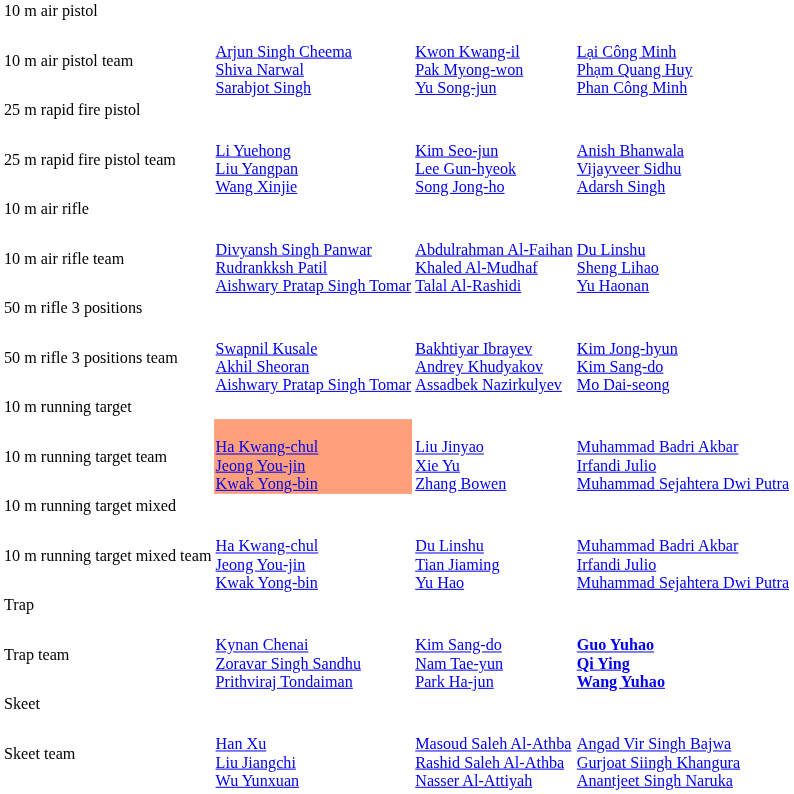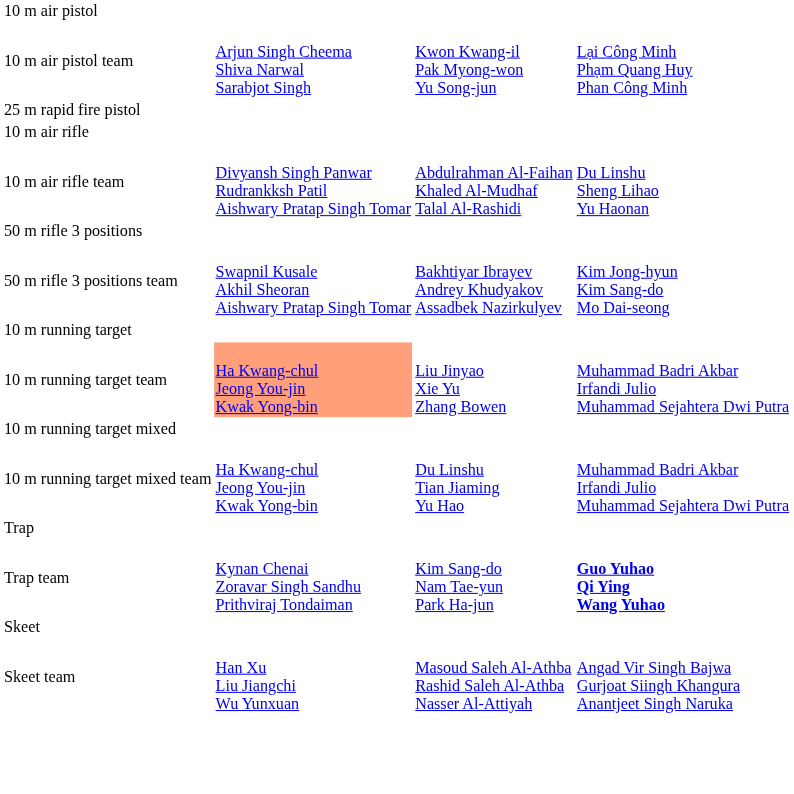 <table>
 <tr>
 <td>10 m air pistol<br></td>
 <td></td>
 <td></td>
 <td></td>
 </tr>
 <tr>
 <td>10 m air pistol team<br></td>
 <td><br><a href='#'>Arjun Singh Cheema</a><br><a href='#'>Shiva Narwal</a><br><a href='#'>Sarabjot Singh</a></td>
 <td><br><a href='#'>Kwon Kwang-il</a><br><a href='#'>Pak Myong-won</a><br><a href='#'>Yu Song-jun</a></td>
 <td><br><a href='#'>Lại Công Minh</a><br><a href='#'>Phạm Quang Huy</a><br><a href='#'>Phan Công Minh</a></td>
 </tr>
 <tr>
 <td>25 m rapid fire pistol<br></td>
 <td></td>
 <td></td>
 <td></td>
-</tr>
-<tr>
-<td>25 m rapid fire pistol team<br></td>
-<td><br><a href='#'>Li Yuehong</a><br><a href='#'>Liu Yangpan</a><br><a href='#'>Wang Xinjie</a></td>
-<td><br><a href='#'>Kim Seo-jun</a><br><a href='#'>Lee Gun-hyeok</a><br><a href='#'>Song Jong-ho</a></td>
-<td><br><a href='#'>Anish Bhanwala</a><br><a href='#'>Vijayveer Sidhu</a><br><a href='#'>Adarsh Singh</a></td>
 </tr>
 <tr>
 <td>10 m air rifle<br></td>
 <td></td>
 <td></td>
 <td></td>
 </tr>
 <tr>
 <td>10 m air rifle team<br></td>
 <td><br><a href='#'>Divyansh Singh Panwar</a><br><a href='#'>Rudrankksh Patil</a><br><a href='#'>Aishwary Pratap Singh Tomar</a></td>
 <td><br><a href='#'>Abdulrahman Al-Faihan</a><br><a href='#'>Khaled Al-Mudhaf</a><br><a href='#'>Talal Al-Rashidi</a></td>
 <td><br><a href='#'>Du Linshu</a><br><a href='#'>Sheng Lihao</a><br><a href='#'>Yu Haonan</a></td>
 </tr>
 <tr>
 <td>50 m rifle 3 positions<br></td>
 <td></td>
 <td></td>
 <td></td>
 </tr>
 <tr>
 <td>50 m rifle 3 positions team<br></td>
 <td><br><a href='#'>Swapnil Kusale</a><br><a href='#'>Akhil Sheoran</a><br><a href='#'>Aishwary Pratap Singh Tomar</a></td>
 <td><br><a href='#'>Bakhtiyar Ibrayev</a><br><a href='#'>Andrey Khudyakov</a><br><a href='#'>Assadbek Nazirkulyev</a></td>
 <td><br><a href='#'>Kim Jong-hyun</a><br><a href='#'>Kim Sang-do</a><br><a href='#'>Mo Dai-seong</a></td>
 </tr>
 <tr>
 <td>10 m running target<br></td>
 <td></td>
 <td></td>
 <td></td>
 </tr>
 <tr>
 <td>10 m running target team<br></td>
 <td style="background: lightsalmon;"><br><a href='#'>Ha Kwang-chul</a><br><a href='#'>Jeong You-jin</a><br><a href='#'>Kwak Yong-bin</a></td>
 <td><br><a href='#'>Liu Jinyao</a><br><a href='#'>Xie Yu</a><br><a href='#'>Zhang Bowen</a></td>
 <td><br><a href='#'>Muhammad Badri Akbar</a><br><a href='#'>Irfandi Julio</a><br><a href='#'>Muhammad Sejahtera Dwi Putra</a></td>
 </tr>
 <tr>
 <td>10 m running target mixed<br></td>
 <td></td>
 <td></td>
 <td></td>
 </tr>
 <tr>
 <td>10 m running target mixed team<br></td>
 <td><br><a href='#'>Ha Kwang-chul</a><br><a href='#'>Jeong You-jin</a><br><a href='#'>Kwak Yong-bin</a></td>
 <td><br><a href='#'>Du Linshu</a><br><a href='#'>Tian Jiaming</a><br><a href='#'>Yu Hao</a></td>
 <td><br><a href='#'>Muhammad Badri Akbar</a><br><a href='#'>Irfandi Julio</a><br><a href='#'>Muhammad Sejahtera Dwi Putra</a></td>
 </tr>
 <tr>
 <td>Trap<br></td>
 <td></td>
 <td></td>
 <td></td>
 </tr>
 <tr>
 <td>Trap team<br></td>
 <td><br><a href='#'>Kynan Chenai</a><br><a href='#'>Zoravar Singh Sandhu</a><br><a href='#'>Prithviraj Tondaiman</a></td>
 <td><br><a href='#'>Kim Sang-do</a><br><a href='#'>Nam Tae-yun</a><br><a href='#'>Park Ha-jun</a></td>
 <td><strong><br><a href='#'>Guo Yuhao</a><br><a href='#'>Qi Ying</a><br><a href='#'>Wang Yuhao</a></strong></td>
 </tr>
 <tr>
 <td>Skeet<br></td>
 <td></td>
 <td></td>
 <td></td>
 </tr>
 <tr>
 <td>Skeet team<br></td>
 <td><br><a href='#'>Han Xu</a><br><a href='#'>Liu Jiangchi</a><br><a href='#'>Wu Yunxuan</a></td>
 <td><br><a href='#'>Masoud Saleh Al-Athba</a><br><a href='#'>Rashid Saleh Al-Athba</a><br><a href='#'>Nasser Al-Attiyah</a></td>
 <td><br><a href='#'>Angad Vir Singh Bajwa</a><br><a href='#'>Gurjoat Siingh Khangura</a><br><a href='#'>Anantjeet Singh Naruka</a></td>
 </tr>
 </table>
